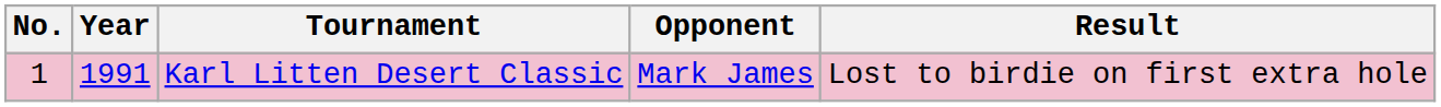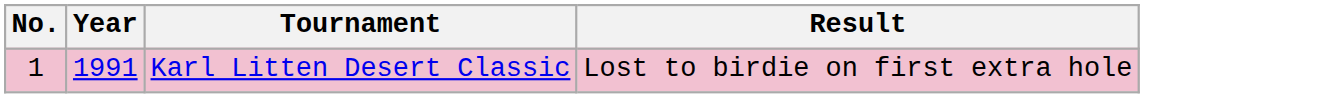 <table class="wikitable" style="font-size:95%;">
 <tr>
 <th>No.</th>
 <th>Year</th>
 <th>Tournament</th>
-<th>Opponent</th>
 <th>Result</th>
 </tr>
 <tr style="background:#F2C1D1;">
 <td align=center>1</td>
 <td><a href='#'>1991</a></td>
 <td><a href='#'>Karl Litten Desert Classic</a></td>
-<td> <a href='#'>Mark James</a></td>
 <td>Lost to birdie on first extra hole</td>
 </tr>
 </table>
